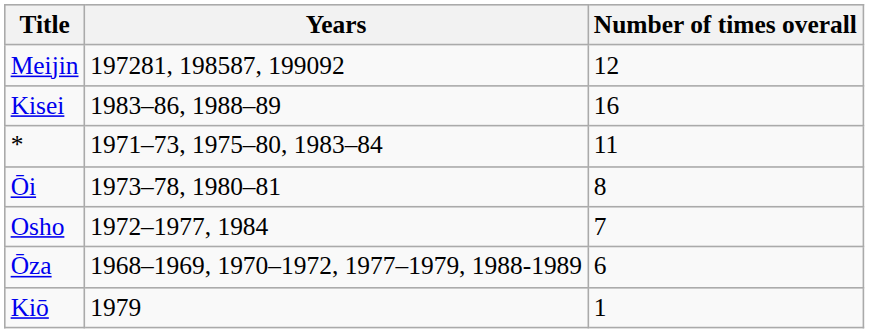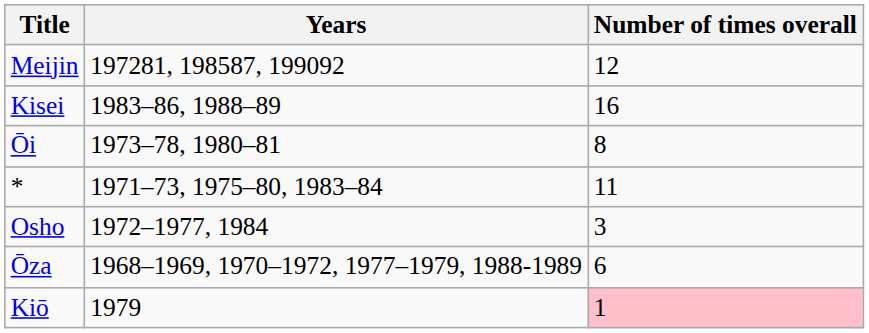 <table class="wikitable">
 <tr>
 <th>Title</th>
 <th>Years</th>
 <th>Number of times overall</th>
 </tr>
 <tr>
 <td><a href='#'>Meijin</a></td>
 <td>197281, 198587, 199092</td>
 <td>12</td>
 </tr>
 <tr>
 <td><a href='#'>Kisei</a></td>
 <td>1983–86, 1988–89</td>
 <td>16</td>
 </tr>
 <tr>
+<td><a href='#'>Ōi</a></td>
+<td>1973–78, 1980–81</td>
+<td>8</td>
+</tr>
+<tr>
 <td>*</td>
 <td>1971–73, 1975–80, 1983–84</td>
 <td>11</td>
 </tr>
 <tr>
-<td><a href='#'>Ōi</a></td>
-<td>1973–78, 1980–81</td>
-<td>8</td>
-</tr>
-<tr>
 <td><a href='#'>Osho</a></td>
 <td>1972–1977, 1984</td>
-<td>7</td>
+<td>3</td>
 </tr>
 <tr>
 <td><a href='#'>Ōza</a></td>
 <td>1968–1969, 1970–1972, 1977–1979, 1988-1989</td>
 <td>6</td>
 </tr>
 <tr>
 <td><a href='#'>Kiō</a></td>
 <td>1979</td>
-<td>1</td>
+<td style="background: pink;">1</td>
 </tr>
 </table>
